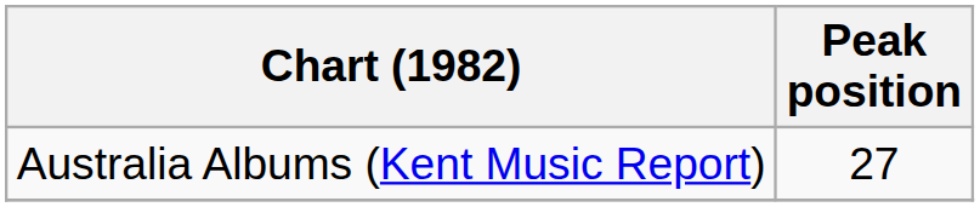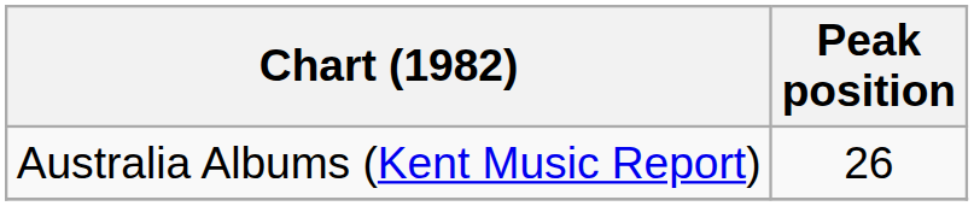 <table class="wikitable sortable">
 <tr>
 <th>Chart (1982)</th>
 <th>Peak<br>position</th>
 </tr>
 <tr>
 <td>Australia Albums (<a href='#'>Kent Music Report</a>)</td>
-<td style="text-align:center;">27</td>
+<td style="text-align:center;">26</td>
 </tr>
 <tr>
 </tr>
 <tr>
 </tr>
 </table>
